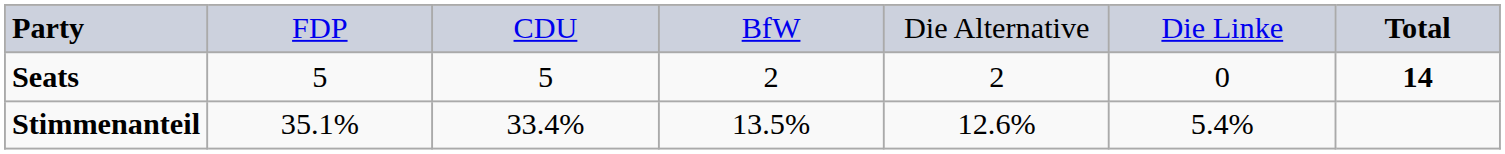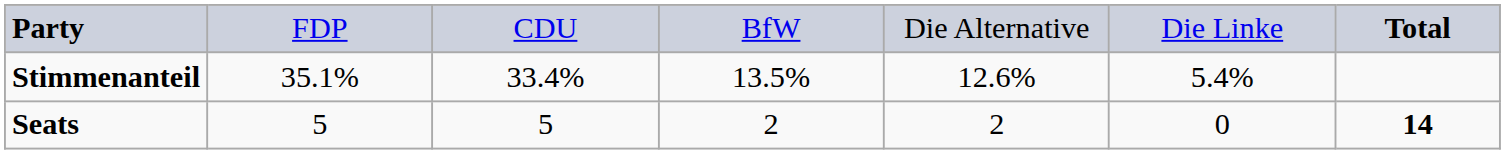 <table class="wikitable">
 <tr bgcolor="#ccd1dd" align="center">
 <td style="width: 5em" align="left"><strong>Party</strong></td>
 <td style="width: 7em"><a href='#'>FDP</a></td>
 <td style="width: 7em"><a href='#'>CDU</a></td>
 <td style="width: 7em"><a href='#'>BfW</a></td>
 <td style="width: 7em">Die Alternative</td>
 <td style="width: 7em"><a href='#'>Die Linke</a></td>
 <td style="width: 5em"><strong>Total</strong></td>
 </tr>
 <tr align="center">
+<td align="left"><strong>Stimmenanteil</strong></td>
+<td>35.1%</td>
+<td>33.4%</td>
+<td>13.5%</td>
+<td>12.6%</td>
+<td>5.4%</td>
+<td></td>
+</tr>
+<tr align="center">
 <td align="left"><strong>Seats</strong></td>
 <td>5</td>
 <td>5</td>
 <td>2</td>
 <td>2</td>
 <td>0</td>
 <td><strong>14</strong></td>
 </tr>
-<tr align="center">
-<td align="left"><strong>Stimmenanteil</strong></td>
-<td>35.1%</td>
-<td>33.4%</td>
-<td>13.5%</td>
-<td>12.6%</td>
-<td>5.4%</td>
-<td></td>
-</tr>
 </table>
